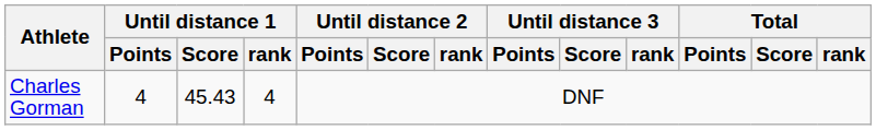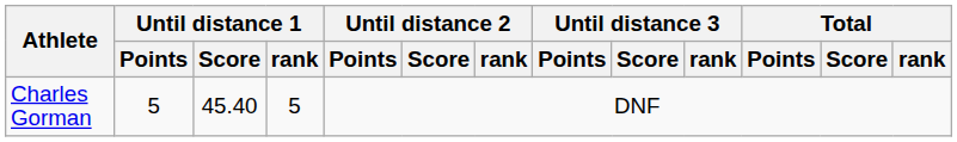 <table class="wikitable" border="1" style="font-size:90%">
 <tr>
 <th rowspan=2>Athlete</th>
 <th colspan=3>Until distance 1</th>
 <th colspan=3>Until distance 2</th>
 <th colspan=3>Until distance 3</th>
 <th colspan=3>Total</th>
 </tr>
 <tr>
 <th>Points</th>
 <th>Score</th>
 <th>rank</th>
 <th>Points</th>
 <th>Score</th>
 <th>rank</th>
 <th>Points</th>
 <th>Score</th>
 <th>rank</th>
 <th>Points</th>
 <th>Score</th>
 <th>rank</th>
 </tr>
 <tr>
 <td><a href='#'>Charles Gorman</a></td>
-<td align=center>4</td>
-<td align=center>45.43</td>
-<td align=center>4</td>
+<td align=center>5</td>
+<td align=center>45.40</td>
+<td align=center>5</td>
 <td colspan=9 align=center>DNF</td>
 </tr>
 </table>
